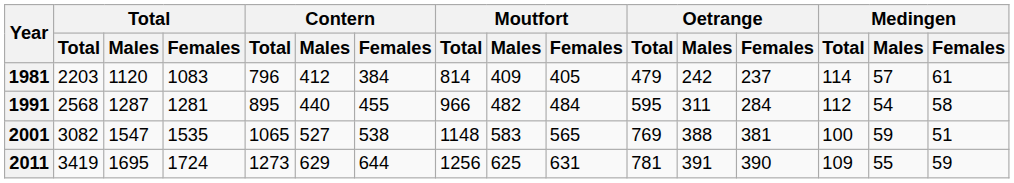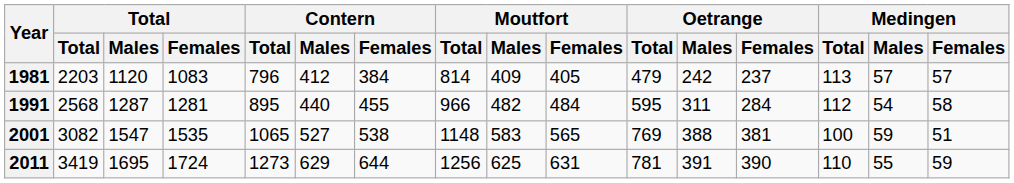 <table class="wikitable">
 <tr>
 <th rowspan="2">Year</th>
 <th colspan="3">Total</th>
 <th colspan="3">Contern</th>
 <th colspan="3">Moutfort</th>
 <th colspan="3">Oetrange</th>
 <th colspan="3">Medingen</th>
 </tr>
 <tr>
 <th>Total</th>
 <th>Males</th>
 <th>Females</th>
 <th>Total</th>
 <th>Males</th>
 <th>Females</th>
 <th>Total</th>
 <th>Males</th>
 <th>Females</th>
 <th>Total</th>
 <th>Males</th>
 <th>Females</th>
 <th>Total</th>
 <th>Males</th>
 <th>Females</th>
 </tr>
 <tr>
 <th>1981</th>
 <td>2203</td>
 <td>1120</td>
 <td>1083</td>
 <td>796</td>
 <td>412</td>
 <td>384</td>
 <td>814</td>
 <td>409</td>
 <td>405</td>
 <td>479</td>
 <td>242</td>
 <td>237</td>
-<td>114</td>
+<td>113</td>
 <td>57</td>
-<td>61</td>
+<td>57</td>
 </tr>
 <tr>
 <th>1991</th>
 <td>2568</td>
 <td>1287</td>
 <td>1281</td>
 <td>895</td>
 <td>440</td>
 <td>455</td>
 <td>966</td>
 <td>482</td>
 <td>484</td>
 <td>595</td>
 <td>311</td>
 <td>284</td>
 <td>112</td>
 <td>54</td>
 <td>58</td>
 </tr>
 <tr>
 <th>2001</th>
 <td>3082</td>
 <td>1547</td>
 <td>1535</td>
 <td>1065</td>
 <td>527</td>
 <td>538</td>
 <td>1148</td>
 <td>583</td>
 <td>565</td>
 <td>769</td>
 <td>388</td>
 <td>381</td>
 <td>100</td>
 <td>59</td>
 <td>51</td>
 </tr>
 <tr>
 <th>2011</th>
 <td>3419</td>
 <td>1695</td>
 <td>1724</td>
 <td>1273</td>
 <td>629</td>
 <td>644</td>
 <td>1256</td>
 <td>625</td>
 <td>631</td>
 <td>781</td>
 <td>391</td>
 <td>390</td>
-<td>109</td>
+<td>110</td>
 <td>55</td>
 <td>59</td>
 </tr>
 </table>
